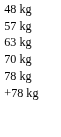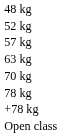 <table>
 <tr>
 <td>48 kg</td>
+<td></td>
+<td></td>
+<td><br></td>
+</tr>
+<tr>
+<td>52 kg</td>
 <td></td>
 <td></td>
 <td><br></td>
 </tr>
 <tr>
 <td>57 kg</td>
 <td></td>
 <td></td>
 <td><br></td>
 </tr>
 <tr>
 <td>63 kg</td>
 <td></td>
 <td></td>
 <td><br></td>
 </tr>
 <tr>
 <td>70 kg</td>
 <td></td>
 <td></td>
 <td><br></td>
 </tr>
 <tr>
 <td>78 kg</td>
 <td></td>
 <td></td>
 <td><br></td>
 </tr>
 <tr>
 <td>+78 kg</td>
 <td></td>
 <td></td>
 <td><br></td>
 </tr>
+<tr>
+<td>Open class</td>
+<td></td>
+<td></td>
+<td><br></td>
+</tr>
 </table>
